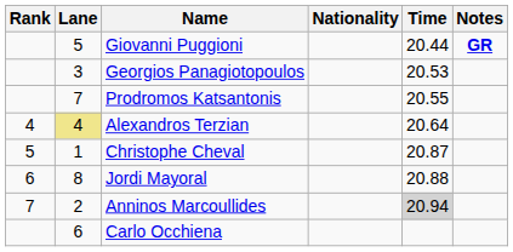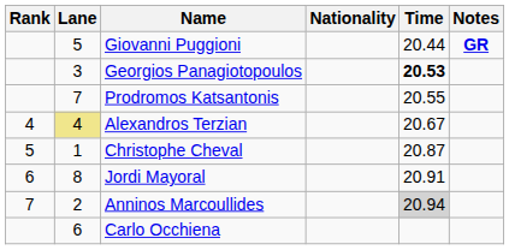 <table class="wikitable sortable" style="text-align:center">
 <tr>
 <th>Rank</th>
 <th>Lane</th>
 <th>Name</th>
 <th>Nationality</th>
 <th>Time</th>
 <th>Notes</th>
 </tr>
 <tr>
 <td></td>
 <td>5</td>
 <td align=left><a href='#'>Giovanni Puggioni</a></td>
 <td align=left></td>
 <td>20.44</td>
 <td><strong><a href='#'>GR</a></strong></td>
 </tr>
 <tr>
 <td></td>
 <td>3</td>
 <td align=left><a href='#'>Georgios Panagiotopoulos</a></td>
 <td align=left></td>
-<td>20.53</td>
+<td><strong>20.53</strong></td>
 <td></td>
 </tr>
 <tr>
 <td></td>
 <td>7</td>
 <td align=left><a href='#'>Prodromos Katsantonis</a></td>
 <td align=left></td>
 <td>20.55</td>
 <td></td>
 </tr>
 <tr>
 <td>4</td>
 <td style="background: khaki;">4</td>
 <td align=left><a href='#'>Alexandros Terzian</a></td>
 <td align=left></td>
-<td>20.64</td>
+<td>20.67</td>
 <td></td>
 </tr>
 <tr>
 <td>5</td>
 <td>1</td>
 <td align=left><a href='#'>Christophe Cheval</a></td>
 <td align=left></td>
 <td>20.87</td>
 <td></td>
 </tr>
 <tr>
 <td>6</td>
 <td>8</td>
 <td align=left><a href='#'>Jordi Mayoral</a></td>
 <td align=left></td>
-<td>20.88</td>
+<td>20.91</td>
 <td></td>
 </tr>
 <tr>
 <td>7</td>
 <td>2</td>
 <td align=left><a href='#'>Anninos Marcoullides</a></td>
 <td align=left></td>
 <td style="background: lightgrey;">20.94</td>
 <td></td>
 </tr>
 <tr>
 <td></td>
 <td>6</td>
 <td align=left><a href='#'>Carlo Occhiena</a></td>
 <td align=left></td>
 <td></td>
 <td></td>
 </tr>
 </table>
